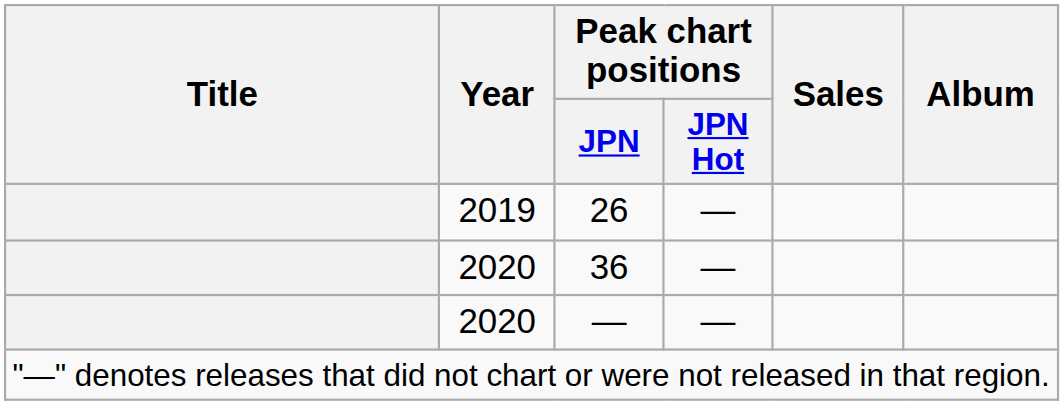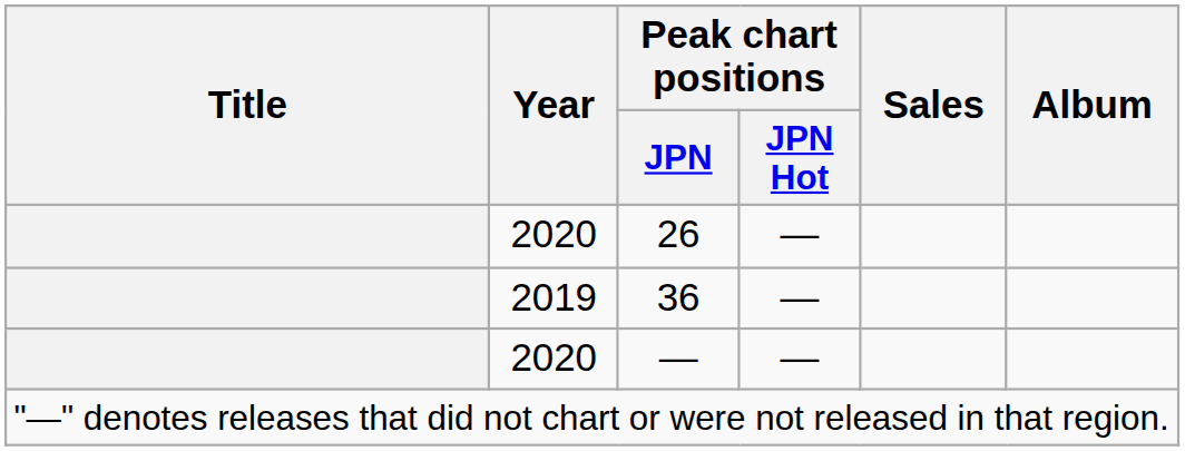 <table class="wikitable plainrowheaders" style="text-align:center;">
 <tr>
 <th scope="col" rowspan="2" style="width:12em;">Title</th>
 <th scope="col" rowspan="2">Year</th>
 <th scope="col" colspan="2">Peak chart positions</th>
 <th scope="col" rowspan="2">Sales</th>
 <th scope="col" rowspan="2">Album</th>
 </tr>
 <tr>
 <th scope="col" style="width:3em;font-size:90%;"><a href='#'>JPN</a></th>
 <th scope="col" style="width:3em;font-size:90%;"><a href='#'>JPN<br>Hot</a></th>
 </tr>
 <tr>
 <th scope="row"></th>
-<td>2019</td>
+<td>2020</td>
 <td>26</td>
 <td>—</td>
 <td></td>
 <td></td>
 </tr>
 <tr>
 <th scope="row"></th>
-<td>2020</td>
+<td>2019</td>
 <td>36</td>
 <td>—</td>
 <td></td>
 <td></td>
 </tr>
 <tr>
 <th scope="row"></th>
 <td>2020</td>
 <td>—</td>
 <td>—</td>
 <td></td>
 <td></td>
 </tr>
 <tr>
 <td colspan="6" style="font-size:90%;">"—" denotes releases that did not chart or were not released in that region.</td>
 </tr>
 </table>
